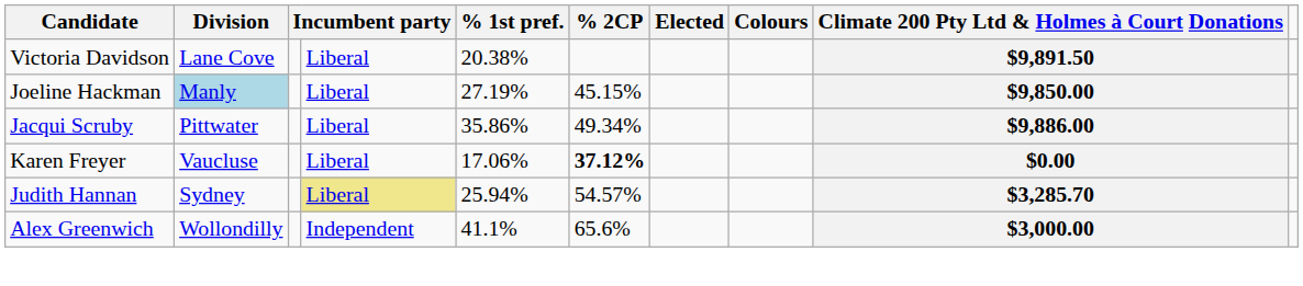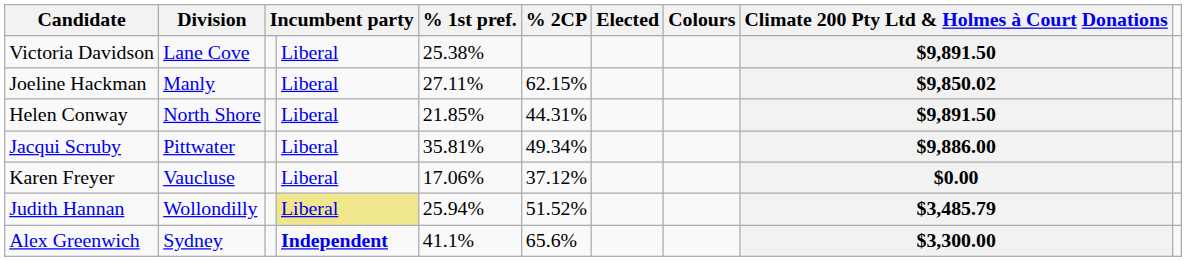 <table class="wikitable sortable">
 <tr>
 <th>Candidate</th>
 <th>Division</th>
 <th colspan="2">Incumbent party</th>
 <th>% 1st pref.</th>
 <th>% 2CP</th>
 <th>Elected</th>
 <th colspan="1">Colours</th>
 <th>Climate 200 Pty Ltd & <a href='#'>Holmes à Court</a> <a href='#'>Donations</a></th>
 </tr>
 <tr>
 <td>Victoria Davidson</td>
 <td><a href='#'>Lane Cove</a></td>
 <td></td>
 <td><a href='#'>Liberal</a></td>
-<td>20.38%</td>
+<td>25.38%</td>
 <td></td>
 <td></td>
 <td>   </td>
 <th>$9,891.50</th>
 <td></td>
 </tr>
 <tr>
 <td>Joeline Hackman</td>
-<td style="background: lightblue;"><a href='#'>Manly</a></td>
+<td><a href='#'>Manly</a></td>
 <td></td>
 <td><a href='#'>Liberal</a></td>
-<td>27.19%</td>
-<td>45.15%</td>
+<td>27.11%</td>
+<td>62.15%</td>
 <td></td>
 <td>  </td>
-<th>$9,850.00</th>
+<th>$9,850.02</th>
+<td></td>
+</tr>
+<tr>
+<td>Helen Conway</td>
+<td><a href='#'>North Shore</a></td>
+<td></td>
+<td><a href='#'>Liberal</a></td>
+<td>21.85%</td>
+<td>44.31%</td>
+<td></td>
+<td>   </td>
+<th>$9,891.50</th>
 <td></td>
 </tr>
 <tr>
 <td><a href='#'>Jacqui Scruby</a></td>
 <td><a href='#'>Pittwater</a></td>
 <td></td>
 <td><a href='#'>Liberal</a></td>
-<td>35.86%</td>
+<td>35.81%</td>
 <td>49.34%</td>
 <td></td>
 <td>   </td>
 <th>$9,886.00</th>
 <td></td>
 </tr>
 <tr>
 <td>Karen Freyer</td>
 <td><a href='#'>Vaucluse</a></td>
 <td></td>
 <td><a href='#'>Liberal</a></td>
 <td>17.06%</td>
-<td><strong>37.12%</strong></td>
+<td>37.12%</td>
 <td></td>
 <td> </td>
 <th>$0.00</th>
 <td></td>
 </tr>
 <tr>
 <td><a href='#'>Judith Hannan</a></td>
-<td><a href='#'>Sydney</a></td>
+<td><a href='#'>Wollondilly</a></td>
 <td></td>
 <td style="background: khaki;"><a href='#'>Liberal</a></td>
 <td>25.94%</td>
-<td>54.57%</td>
+<td>51.52%</td>
 <td></td>
 <td>   </td>
-<th>$3,285.70</th>
+<th>$3,485.79</th>
 <td></td>
 </tr>
 <tr>
 <td><a href='#'>Alex Greenwich</a></td>
-<td><a href='#'>Wollondilly</a></td>
+<td><a href='#'>Sydney</a></td>
 <td></td>
-<td><a href='#'>Independent</a></td>
+<td><strong><a href='#'>Independent</a></strong></td>
 <td>41.1%</td>
 <td>65.6%</td>
 <td></td>
 <td></td>
-<th>$3,000.00</th>
+<th>$3,300.00</th>
 <td></td>
 </tr>
 </table>
